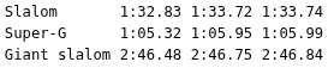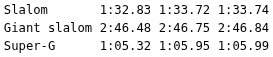 <table>
 <tr>
 <td>Slalom</td>
 <td></td>
 <td>1:32.83</td>
 <td></td>
 <td>1:33.72</td>
 <td></td>
 <td>1:33.74</td>
 </tr>
 <tr>
+<td>Giant slalom</td>
+<td></td>
+<td>2:46.48</td>
+<td></td>
+<td>2:46.75</td>
+<td></td>
+<td>2:46.84</td>
+</tr>
+<tr>
 <td>Super-G</td>
 <td></td>
 <td>1:05.32</td>
 <td></td>
 <td>1:05.95</td>
 <td></td>
 <td>1:05.99</td>
 </tr>
-<tr>
-<td>Giant slalom</td>
-<td></td>
-<td>2:46.48</td>
-<td></td>
-<td>2:46.75</td>
-<td></td>
-<td>2:46.84</td>
-</tr>
 </table>
